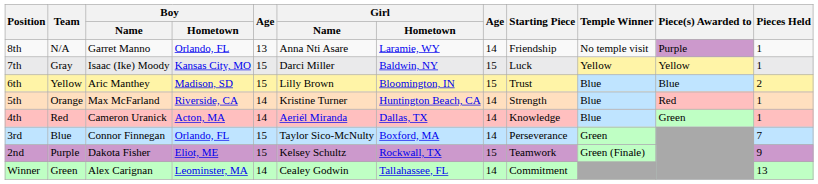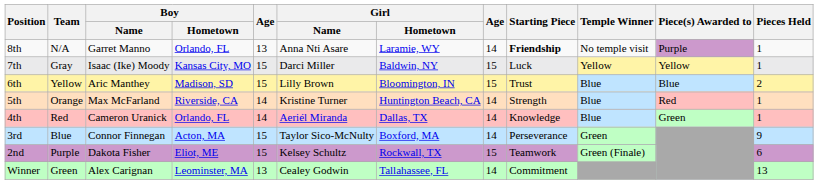 <table class="wikitable" style="margin:1em auto;">
 <tr>
 <th rowspan="2">Position</th>
 <th rowspan="2">Team</th>
 <th colspan="2">Boy</th>
 <th rowspan="2">Age</th>
 <th colspan="2">Girl</th>
 <th rowspan="2">Age</th>
 <th rowspan="2">Starting Piece</th>
 <th rowspan="2">Temple Winner</th>
 <th rowspan="2">Piece(s) Awarded to</th>
 <th rowspan=2>Pieces Held</th>
 </tr>
 <tr>
 <th>Name</th>
 <th>Hometown</th>
 <th>Name</th>
 <th>Hometown</th>
 </tr>
 <tr>
 <td>8th</td>
 <td>N/A</td>
 <td>Garret Manno</td>
 <td><a href='#'>Orlando, FL</a></td>
 <td>13</td>
 <td>Anna Nti Asare</td>
 <td><a href='#'>Laramie, WY</a></td>
 <td>14</td>
-<td>Friendship</td>
+<td><strong>Friendship</strong></td>
 <td>No temple visit</td>
 <td style="background:#c9c;">Purple</td>
 <td style="background:#FFFFF;">1</td>
 </tr>
 <tr style="background:#EAEAEB">
 <td>7th</td>
 <td>Gray</td>
 <td>Isaac (Ike) Moody</td>
 <td><a href='#'>Kansas City, MO</a></td>
 <td>15</td>
 <td>Darci Miller</td>
 <td><a href='#'>Baldwin, NY</a></td>
 <td>15</td>
 <td>Luck</td>
 <td style="background:#FFF4A7">Yellow</td>
 <td style="background:#FFF4A7;">Yellow</td>
 <td style="background:#eaeaeb;">1</td>
 </tr>
 <tr style="background:#FFF4A7">
 <td>6th</td>
 <td>Yellow</td>
 <td>Aric Manthey</td>
 <td><a href='#'>Madison, SD</a></td>
 <td>15</td>
 <td>Lilly Brown</td>
 <td><a href='#'>Bloomington, IN</a></td>
 <td>15</td>
 <td>Trust</td>
 <td style="background:#BFE4FF">Blue</td>
 <td style="background:#BFE4FF;">Blue</td>
 <td style="background:#FFF4A7;">2</td>
 </tr>
 <tr style="background:#FFDFBF">
 <td>5th</td>
 <td>Orange</td>
 <td>Max McFarland</td>
 <td><a href='#'>Riverside, CA</a></td>
 <td>14</td>
 <td>Kristine Turner</td>
 <td><a href='#'>Huntington Beach, CA</a></td>
 <td>14</td>
 <td>Strength</td>
 <td style="background:#BFE4FF">Blue</td>
 <td style="background:#FFBFBF;">Red</td>
 <td style="background:#FFDFBF;">1</td>
 </tr>
 <tr style="background:#FFBFBF">
 <td>4th</td>
 <td>Red</td>
 <td>Cameron Uranick</td>
-<td><a href='#'>Acton, MA</a></td>
+<td><a href='#'>Orlando, FL</a></td>
 <td>14</td>
 <td><a href='#'>Aeriél Miranda</a></td>
 <td><a href='#'>Dallas, TX</a></td>
 <td>14</td>
 <td>Knowledge</td>
 <td style="background:#BFE4FF">Blue</td>
 <td style="background:#BFFFC4;">Green</td>
 <td style="background:#FFBFBF;">1</td>
 </tr>
 <tr style="background:#BFE4FF">
 <td>3rd</td>
 <td>Blue</td>
 <td>Connor Finnegan</td>
-<td><a href='#'>Orlando, FL</a></td>
+<td><a href='#'>Acton, MA</a></td>
 <td>15</td>
 <td>Taylor Sico-McNulty</td>
 <td><a href='#'>Boxford, MA</a></td>
 <td>14</td>
 <td>Perseverance</td>
 <td style="background:#BFFFC4">Green</td>
 <td bgcolor="darkgray" rowspan=3></td>
-<td style="background:#BFE4FF;">7</td>
+<td style="background:#BFE4FF;">9</td>
 </tr>
 <tr style="background:#c9c;">
 <td>2nd</td>
 <td>Purple</td>
 <td>Dakota Fisher</td>
 <td><a href='#'>Eliot, ME</a></td>
 <td>15</td>
 <td>Kelsey Schultz</td>
 <td><a href='#'>Rockwall, TX</a></td>
 <td>15</td>
 <td>Teamwork</td>
 <td style="background:#BFFFC4">Green (Finale)</td>
-<td style="background:#c9c;">9</td>
+<td style="background:#c9c;">6</td>
 </tr>
 <tr style="background:#BFFFC4">
 <td>Winner</td>
 <td>Green</td>
 <td>Alex Carignan</td>
 <td><a href='#'>Leominster, MA</a></td>
-<td>14</td>
+<td>13</td>
 <td>Cealey Godwin</td>
 <td><a href='#'>Tallahassee, FL</a></td>
 <td>14</td>
 <td>Commitment</td>
 <td bgcolor="darkgray" rowspan=3></td>
 <td style="background:#BFFFC4;">13</td>
 </tr>
 </table>
